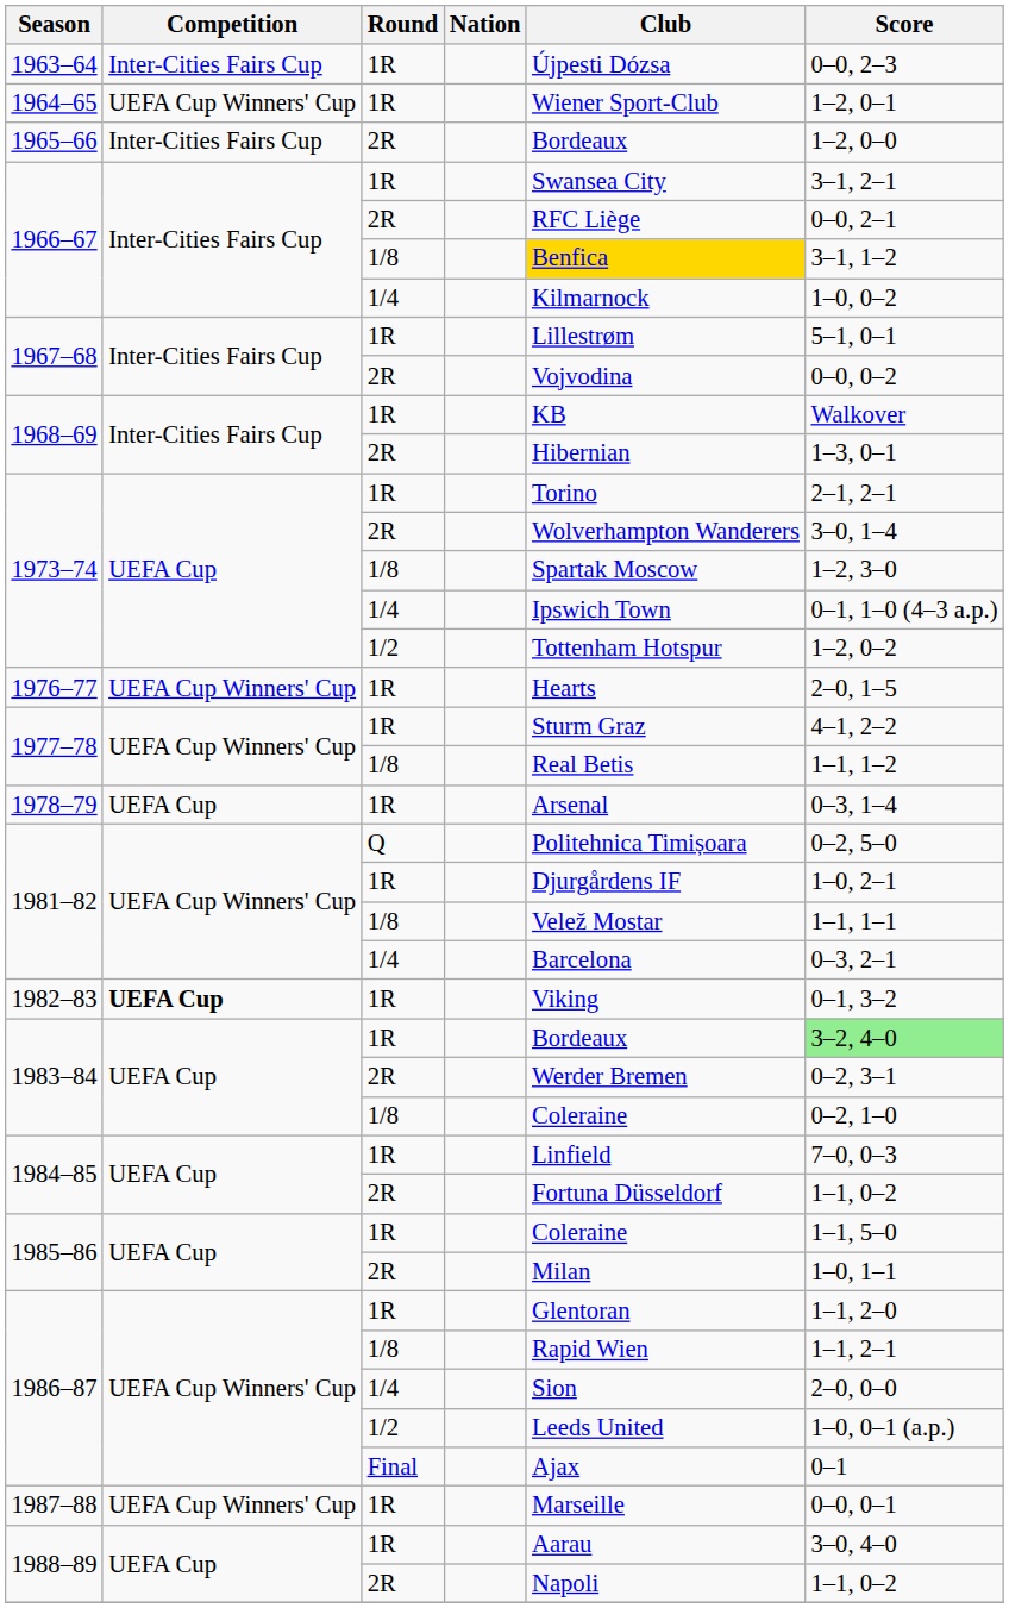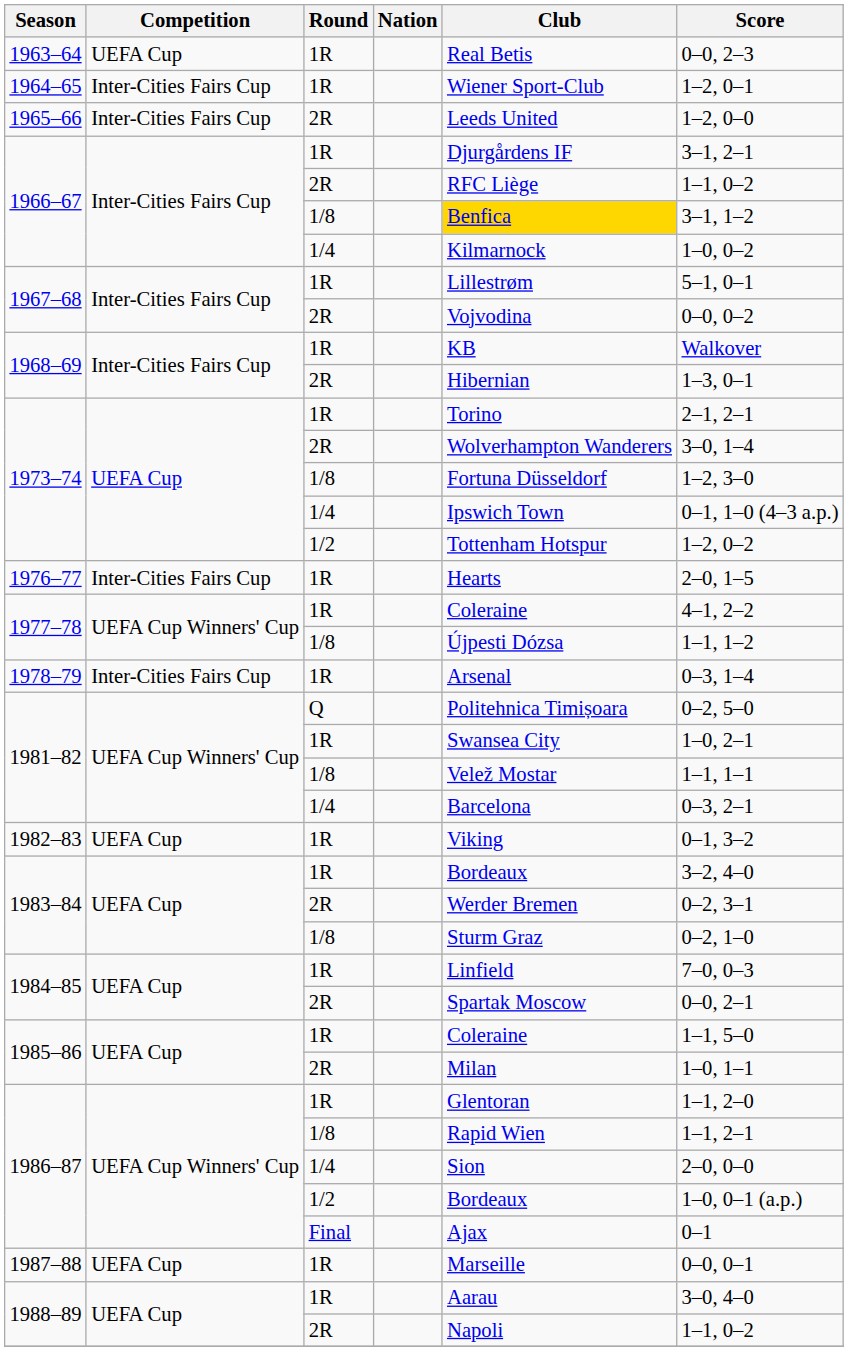 <table class="wikitable">
 <tr>
 <th>Season</th>
 <th>Competition</th>
 <th>Round</th>
 <th>Nation</th>
 <th>Club</th>
 <th>Score</th>
 </tr>
 <tr>
 <td><a href='#'>1963–64</a></td>
-<td><a href='#'>Inter-Cities Fairs Cup</a></td>
+<td>UEFA Cup</td>
 <td>1R</td>
 <td></td>
-<td><a href='#'>Újpesti Dózsa</a></td>
+<td><a href='#'>Real Betis</a></td>
 <td>0–0, 2–3</td>
 </tr>
 <tr>
 <td><a href='#'>1964–65</a></td>
-<td>UEFA Cup Winners' Cup</td>
+<td>Inter-Cities Fairs Cup</td>
 <td>1R</td>
 <td></td>
 <td><a href='#'>Wiener Sport-Club</a></td>
 <td>1–2, 0–1</td>
 </tr>
 <tr>
 <td><a href='#'>1965–66</a></td>
 <td>Inter-Cities Fairs Cup</td>
 <td>2R</td>
 <td></td>
-<td><a href='#'>Bordeaux</a></td>
+<td><a href='#'>Leeds United</a></td>
 <td>1–2, 0–0</td>
 </tr>
 <tr>
 <td rowspan="4"><a href='#'>1966–67</a></td>
 <td rowspan="4">Inter-Cities Fairs Cup</td>
 <td>1R</td>
 <td></td>
-<td><a href='#'>Swansea City</a></td>
+<td><a href='#'>Djurgårdens IF</a></td>
 <td>3–1, 2–1</td>
 </tr>
 <tr>
 <td>2R</td>
 <td></td>
 <td><a href='#'>RFC Liège</a></td>
-<td>0–0, 2–1</td>
+<td>1–1, 0–2</td>
 </tr>
 <tr>
 <td>1/8</td>
 <td></td>
 <td style="background: gold;"><a href='#'>Benfica</a></td>
 <td>3–1, 1–2</td>
 </tr>
 <tr>
 <td>1/4</td>
 <td></td>
 <td><a href='#'>Kilmarnock</a></td>
 <td>1–0, 0–2</td>
 </tr>
 <tr>
 <td rowspan="2"><a href='#'>1967–68</a></td>
 <td rowspan="2">Inter-Cities Fairs Cup</td>
 <td>1R</td>
 <td></td>
 <td><a href='#'>Lillestrøm</a></td>
 <td>5–1, 0–1</td>
 </tr>
 <tr>
 <td>2R</td>
 <td></td>
 <td><a href='#'>Vojvodina</a></td>
 <td>0–0, 0–2</td>
 </tr>
 <tr>
 <td rowspan="2"><a href='#'>1968–69</a></td>
 <td rowspan="2">Inter-Cities Fairs Cup</td>
 <td>1R</td>
 <td></td>
 <td><a href='#'>KB</a></td>
 <td><a href='#'>Walkover</a></td>
 </tr>
 <tr>
 <td>2R</td>
 <td></td>
 <td><a href='#'>Hibernian</a></td>
 <td>1–3, 0–1</td>
 </tr>
 <tr>
 <td rowspan="5"><a href='#'>1973–74</a></td>
 <td rowspan="5"><a href='#'>UEFA Cup</a></td>
 <td>1R</td>
 <td></td>
 <td><a href='#'>Torino</a></td>
 <td>2–1, 2–1</td>
 </tr>
 <tr>
 <td>2R</td>
 <td></td>
 <td><a href='#'>Wolverhampton Wanderers</a></td>
 <td>3–0, 1–4</td>
 </tr>
 <tr>
 <td>1/8</td>
 <td></td>
-<td><a href='#'>Spartak Moscow</a></td>
+<td><a href='#'>Fortuna Düsseldorf</a></td>
 <td>1–2, 3–0</td>
 </tr>
 <tr>
 <td>1/4</td>
 <td></td>
 <td><a href='#'>Ipswich Town</a></td>
 <td>0–1, 1–0 (4–3 a.p.)</td>
 </tr>
 <tr>
 <td>1/2</td>
 <td></td>
 <td><a href='#'>Tottenham Hotspur</a></td>
 <td>1–2, 0–2</td>
 </tr>
 <tr>
 <td><a href='#'>1976–77</a></td>
-<td><a href='#'>UEFA Cup Winners' Cup</a></td>
+<td>Inter-Cities Fairs Cup</td>
 <td>1R</td>
 <td></td>
 <td><a href='#'>Hearts</a></td>
 <td>2–0, 1–5</td>
 </tr>
 <tr>
 <td rowspan="2"><a href='#'>1977–78</a></td>
 <td rowspan="2">UEFA Cup Winners' Cup</td>
 <td>1R</td>
 <td></td>
-<td><a href='#'>Sturm Graz</a></td>
+<td><a href='#'>Coleraine</a></td>
 <td>4–1, 2–2</td>
 </tr>
 <tr>
 <td>1/8</td>
 <td></td>
-<td><a href='#'>Real Betis</a></td>
+<td><a href='#'>Újpesti Dózsa</a></td>
 <td>1–1, 1–2</td>
 </tr>
 <tr>
 <td><a href='#'>1978–79</a></td>
-<td>UEFA Cup</td>
+<td>Inter-Cities Fairs Cup</td>
 <td>1R</td>
 <td></td>
 <td><a href='#'>Arsenal</a></td>
 <td>0–3, 1–4</td>
 </tr>
 <tr>
 <td rowspan="4">1981–82</td>
 <td rowspan="4">UEFA Cup Winners' Cup</td>
 <td>Q</td>
 <td></td>
 <td><a href='#'>Politehnica Timișoara</a></td>
 <td>0–2, 5–0</td>
 </tr>
 <tr>
 <td>1R</td>
 <td></td>
-<td><a href='#'>Djurgårdens IF</a></td>
+<td><a href='#'>Swansea City</a></td>
 <td>1–0, 2–1</td>
 </tr>
 <tr>
 <td>1/8</td>
 <td></td>
 <td><a href='#'>Velež Mostar</a></td>
 <td>1–1, 1–1  </td>
 </tr>
 <tr>
 <td>1/4</td>
 <td></td>
 <td><a href='#'>Barcelona</a></td>
 <td>0–3, 2–1</td>
 </tr>
 <tr>
 <td>1982–83</td>
-<td><strong>UEFA Cup</strong></td>
+<td>UEFA Cup</td>
 <td>1R</td>
 <td></td>
 <td><a href='#'>Viking</a></td>
 <td>0–1, 3–2</td>
 </tr>
 <tr>
 <td rowspan="3">1983–84</td>
 <td rowspan="3">UEFA Cup</td>
 <td>1R</td>
 <td></td>
 <td><a href='#'>Bordeaux</a></td>
-<td style="background: lightgreen;">3–2, 4–0</td>
+<td>3–2, 4–0</td>
 </tr>
 <tr>
 <td>2R</td>
 <td></td>
 <td><a href='#'>Werder Bremen</a></td>
 <td>0–2, 3–1</td>
 </tr>
 <tr>
 <td>1/8</td>
 <td></td>
-<td><a href='#'>Coleraine</a></td>
+<td><a href='#'>Sturm Graz</a></td>
 <td>0–2, 1–0</td>
 </tr>
 <tr>
 <td rowspan="2">1984–85</td>
 <td rowspan="2">UEFA Cup</td>
 <td>1R</td>
 <td></td>
 <td><a href='#'>Linfield</a></td>
 <td>7–0, 0–3</td>
 </tr>
 <tr>
 <td>2R</td>
 <td></td>
-<td><a href='#'>Fortuna Düsseldorf</a></td>
-<td>1–1, 0–2</td>
+<td><a href='#'>Spartak Moscow</a></td>
+<td>0–0, 2–1</td>
 </tr>
 <tr>
 <td rowspan="2">1985–86</td>
 <td rowspan="2">UEFA Cup</td>
 <td>1R</td>
 <td></td>
 <td><a href='#'>Coleraine</a></td>
 <td>1–1, 5–0</td>
 </tr>
 <tr>
 <td>2R</td>
 <td></td>
 <td><a href='#'>Milan</a></td>
 <td>1–0, 1–1</td>
 </tr>
 <tr>
 <td rowspan="5">1986–87</td>
 <td rowspan="5">UEFA Cup Winners' Cup</td>
 <td>1R</td>
 <td></td>
 <td><a href='#'>Glentoran</a></td>
 <td>1–1, 2–0</td>
 </tr>
 <tr>
 <td>1/8</td>
 <td></td>
 <td><a href='#'>Rapid Wien</a></td>
 <td>1–1, 2–1</td>
 </tr>
 <tr>
 <td>1/4</td>
 <td></td>
 <td><a href='#'>Sion</a></td>
 <td>2–0, 0–0</td>
 </tr>
 <tr>
 <td>1/2</td>
 <td></td>
-<td><a href='#'>Leeds United</a></td>
+<td><a href='#'>Bordeaux</a></td>
 <td>1–0, 0–1 (a.p.)</td>
 </tr>
 <tr>
 <td><a href='#'>Final</a></td>
 <td></td>
 <td><a href='#'>Ajax</a></td>
 <td>0–1</td>
 </tr>
 <tr>
 <td>1987–88</td>
-<td>UEFA Cup Winners' Cup</td>
+<td>UEFA Cup</td>
 <td>1R</td>
 <td></td>
 <td><a href='#'>Marseille</a></td>
 <td>0–0, 0–1</td>
 </tr>
 <tr>
 <td rowspan="2">1988–89</td>
 <td rowspan="2">UEFA Cup</td>
 <td>1R</td>
 <td></td>
 <td><a href='#'>Aarau</a></td>
 <td>3–0, 4–0</td>
 </tr>
 <tr>
 <td>2R</td>
 <td></td>
 <td><a href='#'>Napoli</a></td>
 <td>1–1, 0–2</td>
 </tr>
 <tr>
 </tr>
 </table>
